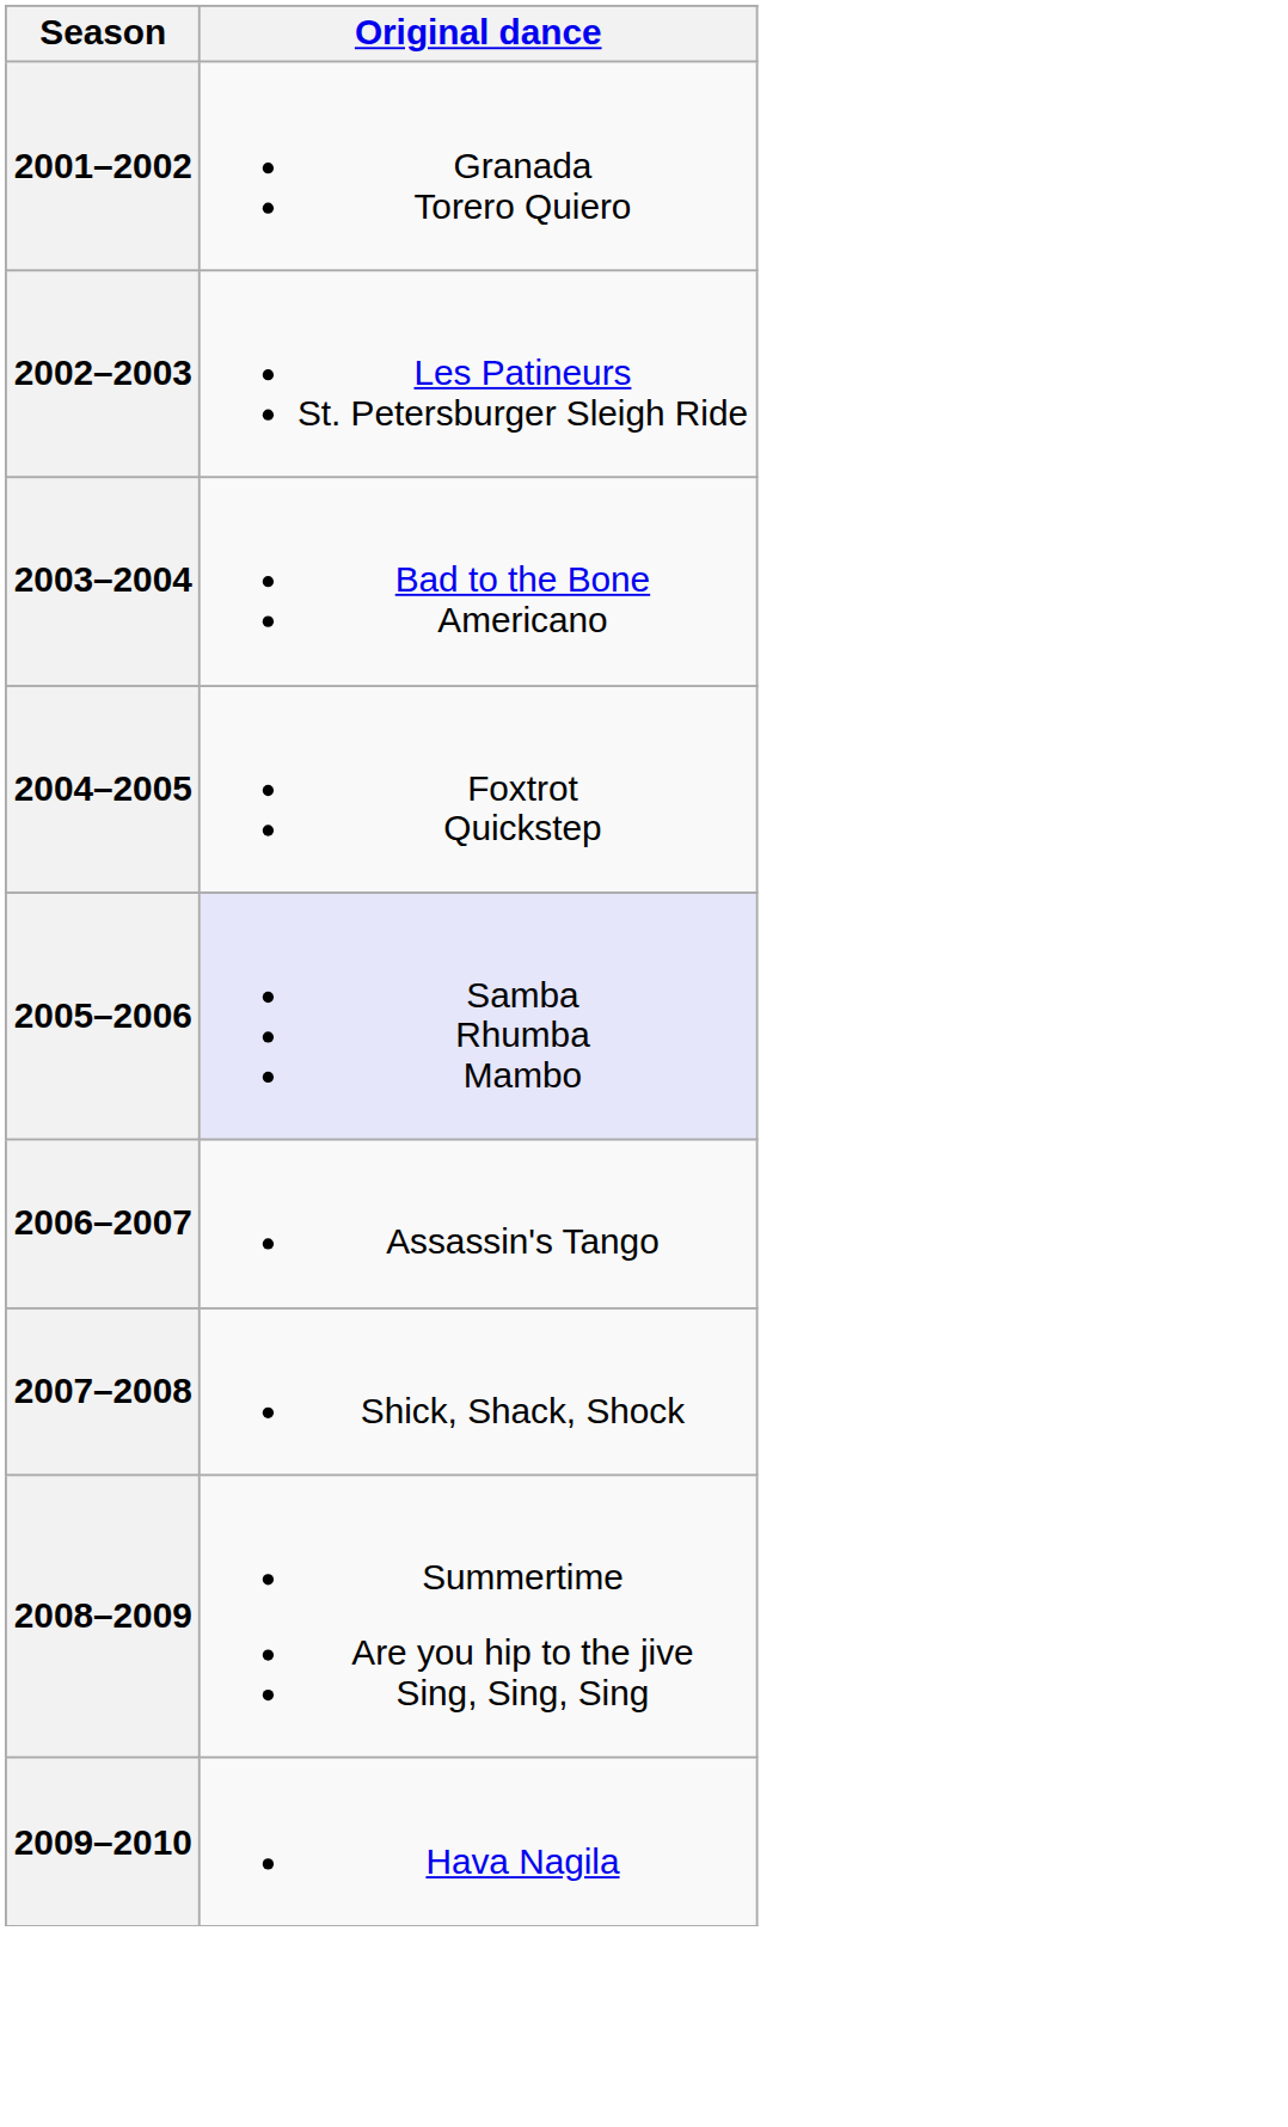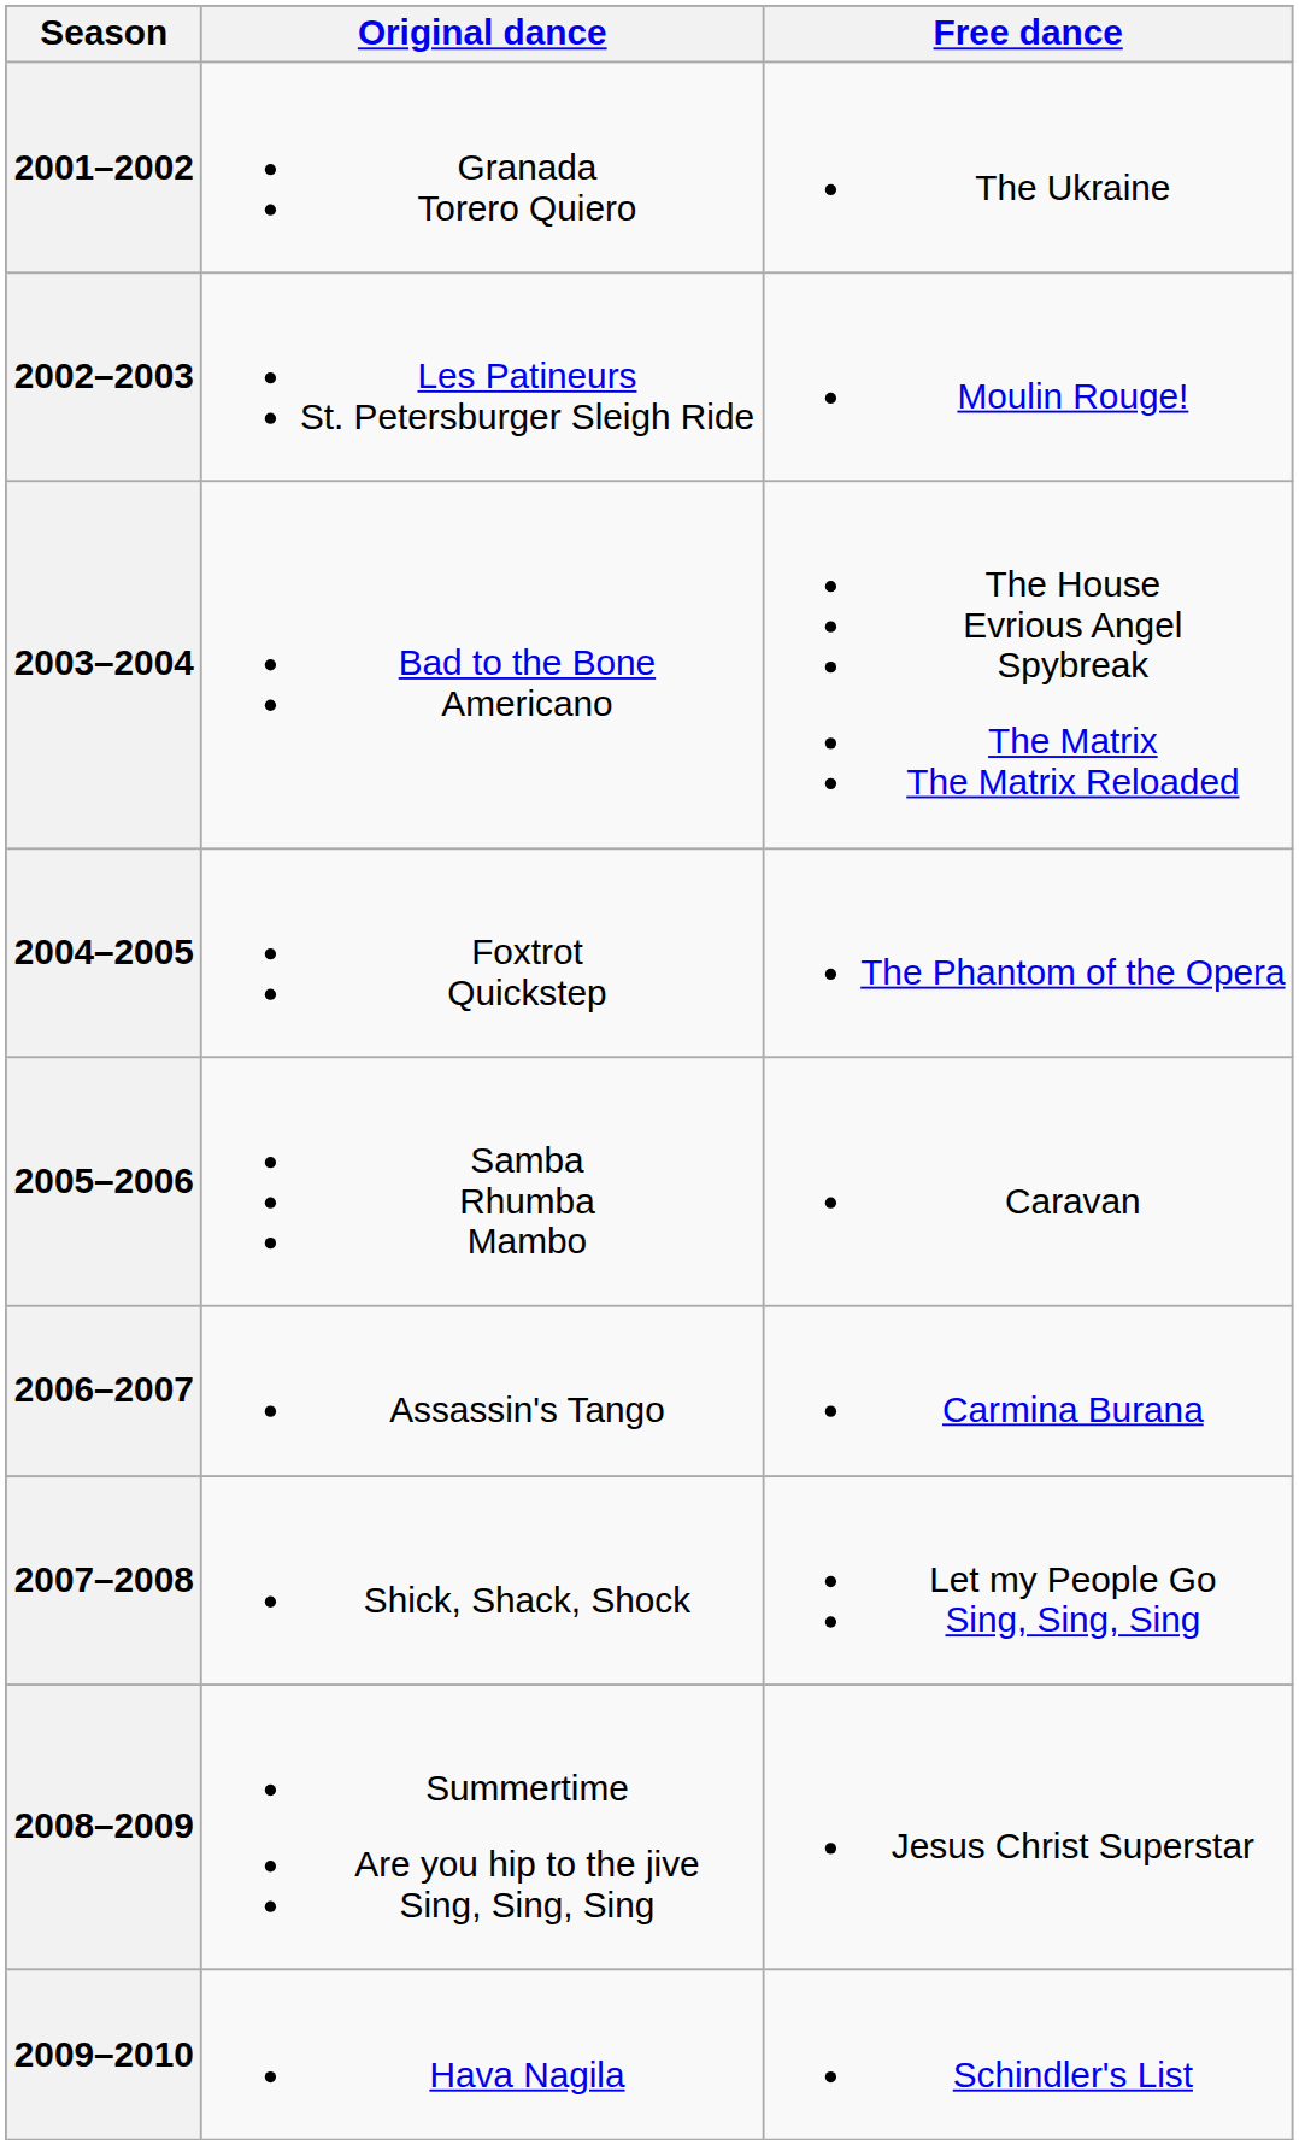 <table class="wikitable" style="text-align:center">
 <tr>
 <th>Season</th>
 <th><a href='#'>Original dance</a></th>
+<th><a href='#'>Free dance</a></th>
 </tr>
 <tr>
 <th>2001–2002 <br> </th>
 <td><br><ul><li>Granada</li><li>Torero Quiero</li></ul></td>
+<td><br><ul><li>The Ukraine <br></li></ul></td>
 </tr>
 <tr>
 <th>2002–2003 <br> </th>
 <td><br><ul><li> <a href='#'>Les Patineurs</a> <br></li><li> St. Petersburger Sleigh Ride</li></ul></td>
+<td><br><ul><li><a href='#'>Moulin Rouge!</a> <br></li></ul></td>
 </tr>
 <tr>
 <th>2003–2004 <br> </th>
 <td><br><ul><li> <a href='#'>Bad to the Bone</a> <br></li><li> Americano <br></li></ul></td>
+<td><br><ul><li>The House <br></li><li>Evrious Angel <br></li><li>Spybreak <br></li></ul><ul><li><a href='#'>The Matrix</a></li><li><a href='#'>The Matrix Reloaded</a> <br></li></ul></td>
 </tr>
 <tr>
 <th>2004–2005 <br> </th>
 <td><br><ul><li>Foxtrot <br></li><li>Quickstep</li></ul></td>
+<td><br><ul><li><a href='#'>The Phantom of the Opera</a> <br></li></ul></td>
 </tr>
 <tr>
 <th>2005–2006 <br> </th>
-<td style="background: lavender;"><br><ul><li>Samba <br></li><li>Rhumba <br></li><li>Mambo <br></li></ul></td>
+<td><br><ul><li>Samba <br></li><li>Rhumba <br></li><li>Mambo <br></li></ul></td>
+<td><br><ul><li>Caravan</li></ul></td>
 </tr>
 <tr>
 <th>2006–2007 <br> </th>
 <td><br><ul><li>Assassin's Tango <br></li></ul></td>
+<td><br><ul><li><a href='#'>Carmina Burana</a> <br></li></ul></td>
 </tr>
 <tr>
 <th>2007–2008 <br> </th>
 <td><br><ul><li>Shick, Shack, Shock <br></li></ul></td>
+<td><br><ul><li>Let my People Go <br></li><li><a href='#'>Sing, Sing, Sing</a> <br></li></ul></td>
 </tr>
 <tr>
 <th>2008–2009 <br> </th>
 <td><br><ul><li>Summertime <br></li></ul><ul><li> Are you hip to the jive <br></li><li> Sing, Sing, Sing <br></li></ul></td>
+<td><br><ul><li>Jesus Christ Superstar <br></li></ul></td>
 </tr>
 <tr>
 <th>2009–2010 <br> </th>
 <td><br><ul><li> <a href='#'>Hava Nagila</a></li></ul></td>
+<td><br><ul><li><a href='#'>Schindler's List</a> <br></li></ul></td>
 </tr>
 </table>
